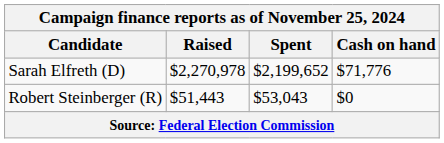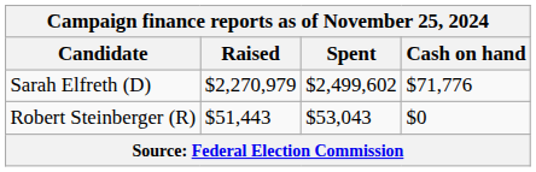 <table class="wikitable sortable">
 <tr>
 <th colspan=4>Campaign finance reports as of November 25, 2024</th>
 </tr>
 <tr style="text-align:center;">
 <th>Candidate</th>
 <th>Raised</th>
 <th>Spent</th>
 <th>Cash on hand</th>
 </tr>
 <tr>
 <td>Sarah Elfreth (D)</td>
-<td>$2,270,978</td>
-<td>$2,199,652</td>
+<td>$2,270,979</td>
+<td>$2,499,602</td>
 <td>$71,776</td>
 </tr>
 <tr>
 <td>Robert Steinberger (R)</td>
 <td>$51,443</td>
 <td>$53,043</td>
 <td>$0</td>
 </tr>
 <tr>
 <th colspan="4"><small>Source: <a href='#'>Federal Election Commission</a></small></th>
 </tr>
 </table>
